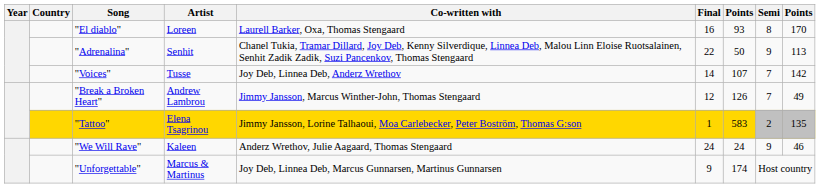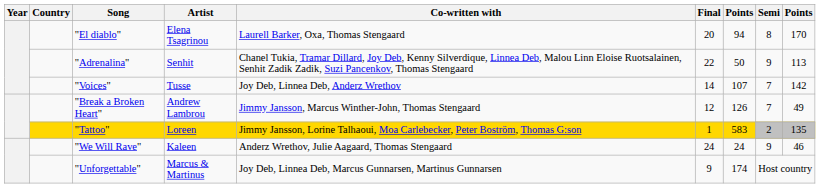 <table class="sortable wikitable plainrowheaders">
 <tr>
 <th>Year</th>
 <th>Country</th>
 <th>Song</th>
 <th>Artist</th>
 <th>Co-written with</th>
 <th>Final</th>
 <th>Points</th>
 <th>Semi</th>
 <th>Points</th>
 </tr>
 <tr>
 <th scope="row" rowspan="3"></th>
 <td></td>
 <td>"<a href='#'>El diablo</a>"</td>
-<td><a href='#'>Loreen</a></td>
+<td><a href='#'>Elena Tsagrinou</a></td>
 <td><a href='#'>Laurell Barker</a>, Oxa, Thomas Stengaard</td>
-<td align=center>16</td>
-<td align=center>93</td>
+<td align=center>20</td>
+<td align=center>94</td>
 <td align=center>8</td>
 <td align=center>170</td>
 </tr>
 <tr>
 <td></td>
 <td>"<a href='#'>Adrenalina</a>"</td>
 <td><a href='#'>Senhit</a></td>
 <td>Chanel Tukia, <a href='#'>Tramar Dillard</a>, <a href='#'>Joy Deb</a>, Kenny Silverdique, <a href='#'>Linnea Deb</a>, Malou Linn Eloise Ruotsalainen, Senhit Zadik Zadik, <a href='#'>Suzi Pancenkov</a>, Thomas Stengaard</td>
 <td align=center>22</td>
 <td align=center>50</td>
 <td align=center>9</td>
 <td align=center>113</td>
 </tr>
 <tr>
 <td></td>
 <td>"<a href='#'>Voices</a>"</td>
 <td><a href='#'>Tusse</a></td>
 <td>Joy Deb, Linnea Deb, <a href='#'>Anderz Wrethov</a></td>
 <td align=center>14</td>
 <td align=center>107</td>
 <td align=center>7</td>
 <td align=center>142</td>
 </tr>
 <tr>
 <th scope="row" rowspan="2"></th>
 <td></td>
 <td>"<a href='#'>Break a Broken Heart</a>"</td>
 <td><a href='#'>Andrew Lambrou</a></td>
 <td><a href='#'>Jimmy Jansson</a>, Marcus Winther-John, Thomas Stengaard</td>
 <td align=center>12</td>
 <td align=center>126</td>
 <td align=center>7</td>
 <td align=center>49</td>
 </tr>
 <tr style="background:gold;">
 <td></td>
 <td>"<a href='#'>Tattoo</a>"</td>
-<td><a href='#'>Elena Tsagrinou</a></td>
+<td><a href='#'>Loreen</a></td>
 <td>Jimmy Jansson, Lorine Talhaoui, <a href='#'>Moa Carlebecker</a>, <a href='#'>Peter Boström</a>, <a href='#'>Thomas G:son</a></td>
 <td align=center>1</td>
 <td align=center>583</td>
 <td bgcolor=silver align=center>2</td>
 <td bgcolor=silver align=center>135</td>
 </tr>
 <tr>
 <th scope="row" rowspan="2"></th>
 <td></td>
 <td>"<a href='#'>We Will Rave</a>"</td>
 <td><a href='#'>Kaleen</a></td>
 <td>Anderz Wrethov, Julie Aagaard, Thomas Stengaard</td>
 <td align=center>24</td>
 <td align=center>24</td>
 <td align=center>9</td>
 <td align=center>46</td>
 </tr>
 <tr>
 <td></td>
 <td>"<a href='#'>Unforgettable</a>"</td>
 <td><a href='#'>Marcus & Martinus</a></td>
 <td>Joy Deb, Linnea Deb, Marcus Gunnarsen, Martinus Gunnarsen</td>
 <td align=center>9</td>
 <td align=center>174</td>
 <td colspan="2" align="center">Host country</td>
 </tr>
 </table>
